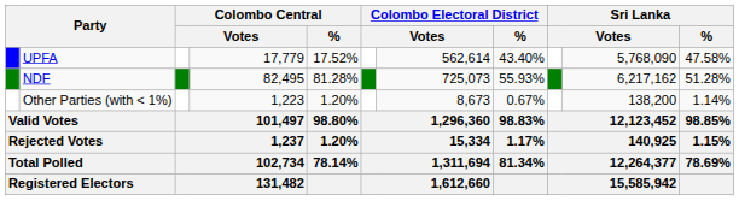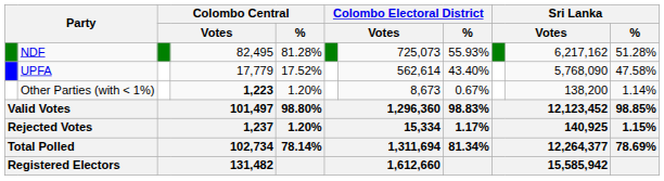 <table class="wikitable">
 <tr>
 <th colspan="2" width="144px"rowspan="2">Party</th>
 <th colspan="3" width="216px">Colombo Central</th>
 <th colspan="3" width="216px"><a href='#'>Colombo Electoral District</a></th>
 <th colspan="3" width="216px">Sri Lanka</th>
 </tr>
 <tr>
 <th colspan="2" width="144px">Votes</th>
 <th>%</th>
 <th colspan="2" width="144px">Votes</th>
 <th>%</th>
 <th colspan="2" width="144px">Votes</th>
 <th>%</th>
 </tr>
 <tr>
+<td style="background-color:green;" width="10px"></td>
+<td style="text-align:left;"><a href='#'>NDF</a></td>
+<td style="background-color:green;" width="10px"></td>
+<td style="text-align:right;">82,495</td>
+<td style="text-align:right;">81.28%</td>
+<td style="background-color:green;" width="10px"></td>
+<td style="text-align:right;">725,073</td>
+<td style="text-align:right;">55.93%</td>
+<td style="background-color:green;" width="10px"></td>
+<td style="text-align:right;">6,217,162</td>
+<td style="text-align:right;">51.28%</td>
+</tr>
+<tr>
 <td style="background-color:blue;" width="10px"></td>
 <td style="text-align:left;"><a href='#'>UPFA</a></td>
 <td style="background-color:white;" width="10px"></td>
 <td style="text-align:right;">17,779</td>
 <td style="text-align:right;">17.52%</td>
 <td style="background-color:white;" width="10px"></td>
 <td style="text-align:right;">562,614</td>
 <td style="text-align:right;">43.40%</td>
 <td style="background-color:white;" width="10px"></td>
 <td style="text-align:right;">5,768,090</td>
 <td style="text-align:right;">47.58%</td>
 </tr>
 <tr>
-<td style="background-color:green;" width="10px"></td>
-<td style="text-align:left;"><a href='#'>NDF</a></td>
-<td style="background-color:green;" width="10px"></td>
-<td style="text-align:right;">82,495</td>
-<td style="text-align:right;">81.28%</td>
-<td style="background-color:green;" width="10px"></td>
-<td style="text-align:right;">725,073</td>
-<td style="text-align:right;">55.93%</td>
-<td style="background-color:green;" width="10px"></td>
-<td style="text-align:right;">6,217,162</td>
-<td style="text-align:right;">51.28%</td>
-</tr>
-<tr>
 <td style="background-color:white;" width="10px"></td>
 <td style="text-align:left;">Other Parties (with < 1%)</td>
 <td style="background-color:white;" width="10px"></td>
-<td style="text-align:right;">1,223</td>
+<td style="text-align:right;"><strong>1,223</strong></td>
 <td style="text-align:right;">1.20%</td>
 <td style="background-color:white;" width="10px"></td>
 <td style="text-align:right;">8,673</td>
 <td style="text-align:right;">0.67%</td>
 <td style="background-color:white;" width="10px"></td>
 <td style="text-align:right;">138,200</td>
 <td style="text-align:right;">1.14%</td>
 </tr>
 <tr>
 <th colspan="2" width="144px"style="text-align:left;">Valid Votes</th>
 <th style="text-align:right;"colspan="2" width="144px">101,497</th>
 <th style="text-align:right;">98.80%</th>
 <th style="text-align:right;"colspan="2" width="144px">1,296,360</th>
 <th style="text-align:right;">98.83%</th>
 <th style="text-align:right;"colspan="2" width="144px">12,123,452</th>
 <th style="text-align:right;">98.85%</th>
 </tr>
 <tr>
 <th colspan="2" width="144px"style="text-align:left;">Rejected Votes</th>
 <th style="text-align:right;"colspan="2" width="144px">1,237</th>
 <th style="text-align:right;">1.20%</th>
 <th style="text-align:right;"colspan="2" width="144px">15,334</th>
 <th style="text-align:right;">1.17%</th>
 <th style="text-align:right;"colspan="2" width="144px">140,925</th>
 <th style="text-align:right;">1.15%</th>
 </tr>
 <tr>
 <th colspan="2" width="144px"style="text-align:left;">Total Polled</th>
 <th style="text-align:right;"colspan="2" width="144px">102,734</th>
 <th style="text-align:right;">78.14%</th>
 <th style="text-align:right;"colspan="2" width="144px">1,311,694</th>
 <th style="text-align:right;">81.34%</th>
 <th style="text-align:right;"colspan="2" width="144px">12,264,377</th>
 <th style="text-align:right;">78.69%</th>
 </tr>
 <tr>
 <th colspan="2" width="144px"style="text-align:left;">Registered Electors</th>
 <th style="text-align:right;"colspan="2" width="144px">131,482</th>
 <th></th>
 <th style="text-align:right;"colspan="2" width="144px">1,612,660</th>
 <th></th>
 <th style="text-align:right;"colspan="2" width="144px">15,585,942</th>
 <th></th>
 </tr>
 </table>
